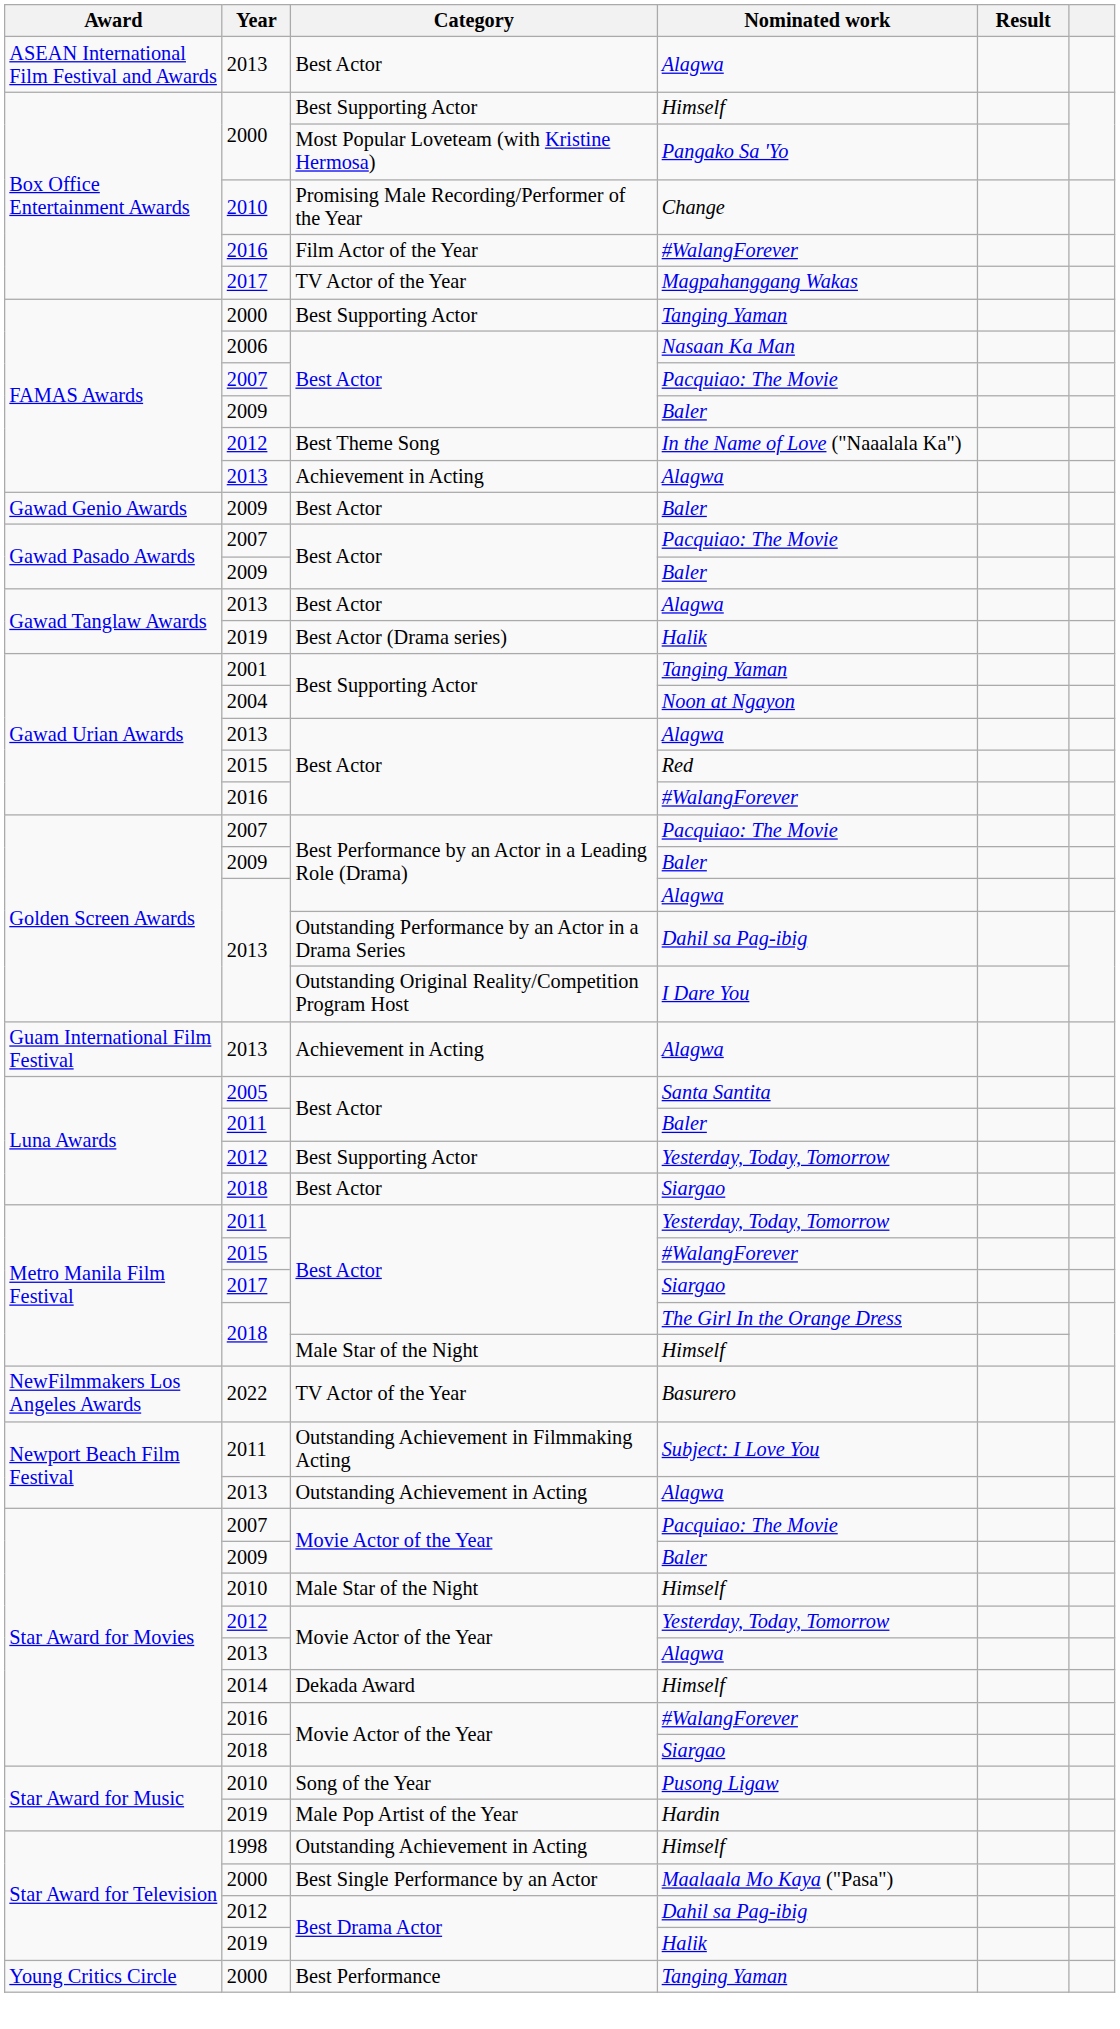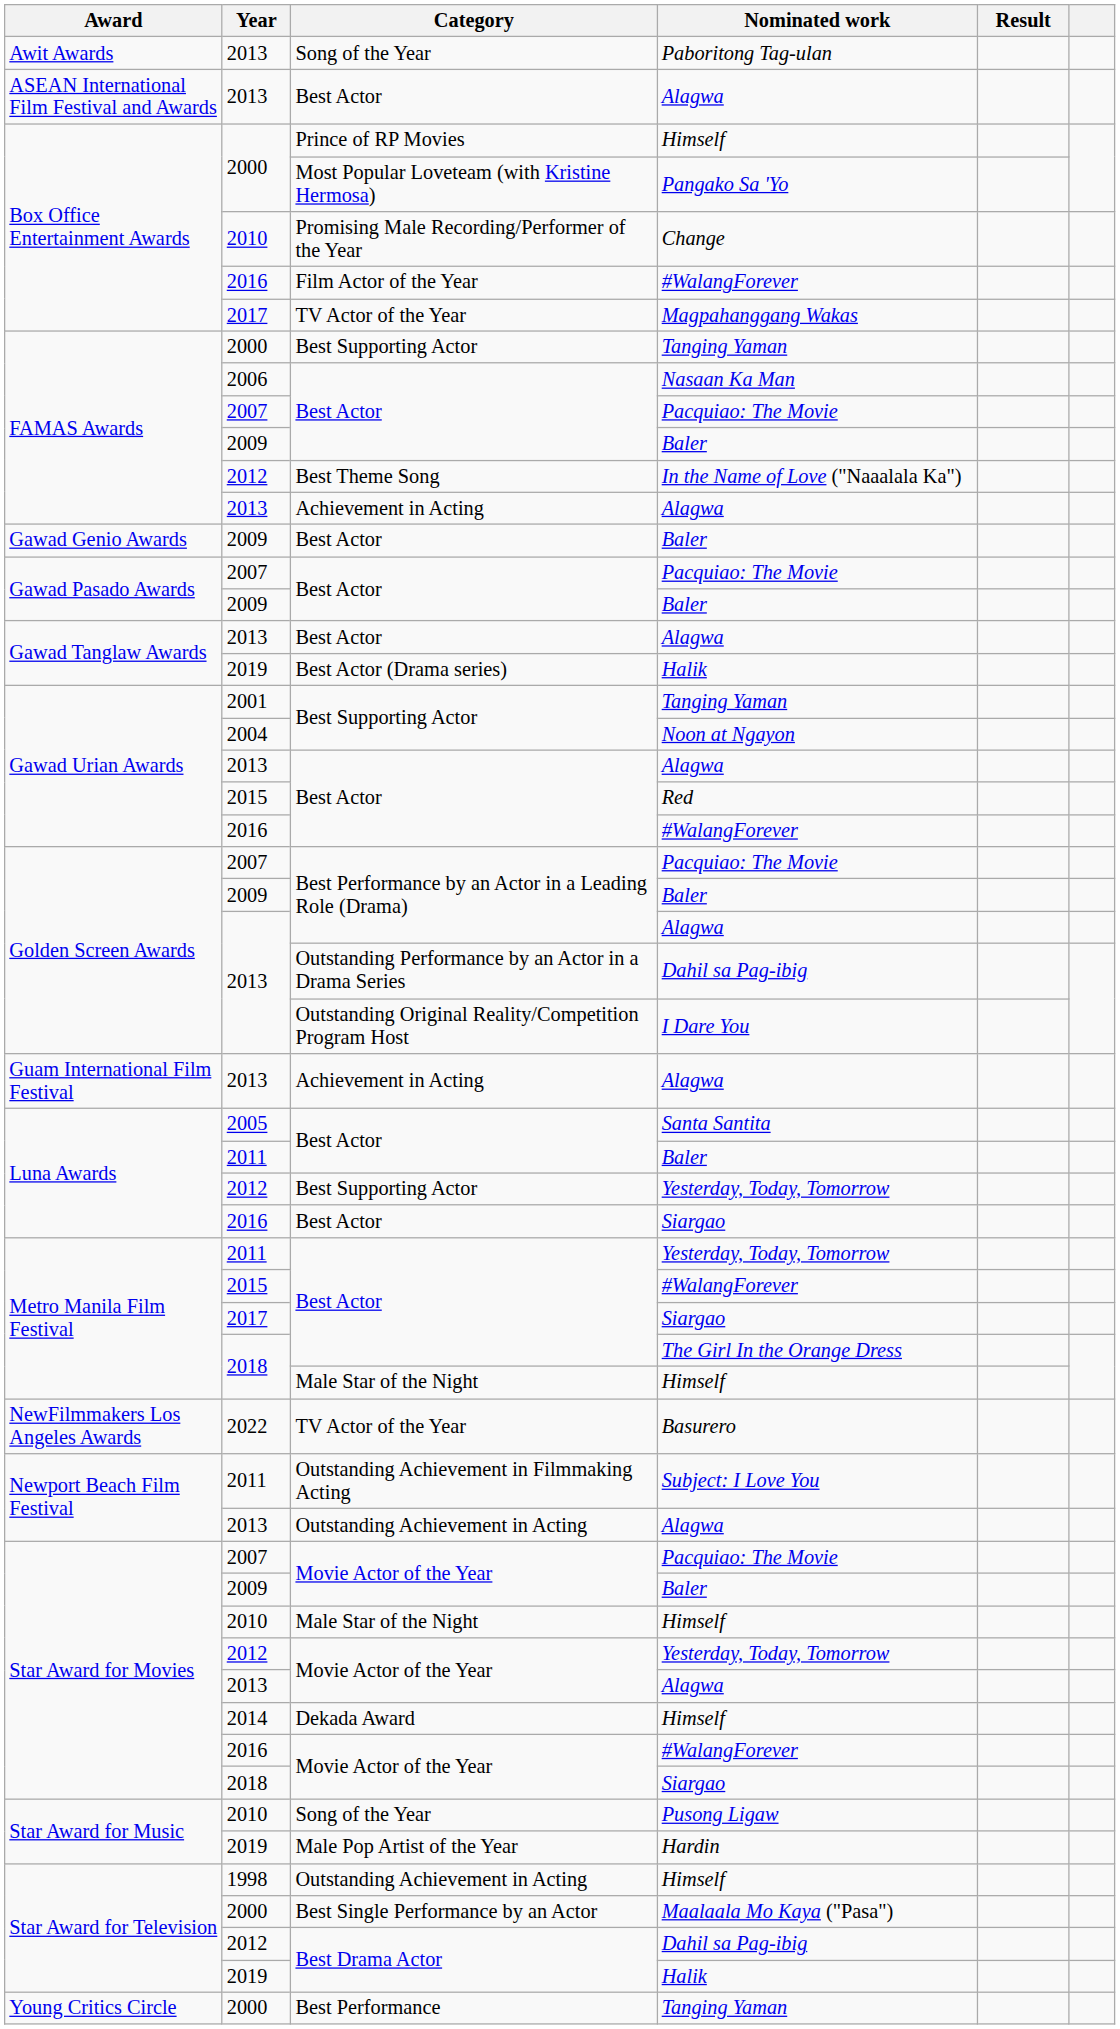 <table class="wikitable sortable plainrowheaders" style="width:99%;">
 <tr>
 <th scope="col" style="width:19%;">Award</th>
 <th scope="col" style="width:6%;">Year</th>
 <th scope="col" style="width:32%;">Category</th>
 <th scope="col" style="width:28%;">Nominated work</th>
 <th scope="col" style="width:8%;">Result</th>
 <th scope="col" style="width:4%;" class="unsortable"></th>
+</tr>
+<tr>
+<td><a href='#'>Awit Awards</a></td>
+<td>2013</td>
+<td>Song of the Year</td>
+<td><em>Paboritong Tag-ulan</em></td>
+<td></td>
+<td></td>
 </tr>
 <tr>
 <td><a href='#'>ASEAN International Film Festival and Awards</a></td>
 <td>2013</td>
 <td>Best Actor</td>
 <td><em><a href='#'>Alagwa</a></em></td>
 <td></td>
 <td></td>
 </tr>
 <tr>
 <td rowspan="5"><a href='#'>Box Office Entertainment Awards</a></td>
 <td rowspan="2">2000</td>
-<td>Best Supporting Actor</td>
+<td>Prince of RP Movies</td>
 <td><em>Himself</em></td>
 <td></td>
 <td rowspan="2"></td>
 </tr>
 <tr>
 <td>Most Popular Loveteam (with <a href='#'>Kristine Hermosa</a>)</td>
 <td><em><a href='#'>Pangako Sa 'Yo</a></em></td>
 <td></td>
 </tr>
 <tr>
 <td><a href='#'>2010</a></td>
 <td>Promising Male Recording/Performer of the Year</td>
 <td><em>Change</em></td>
 <td></td>
 <td></td>
 </tr>
 <tr>
 <td><a href='#'>2016</a></td>
 <td>Film Actor of the Year</td>
 <td><em><a href='#'>#WalangForever</a></em></td>
 <td></td>
 <td></td>
 </tr>
 <tr>
 <td><a href='#'>2017</a></td>
 <td>TV Actor of the Year</td>
 <td><em><a href='#'>Magpahanggang Wakas</a></em></td>
 <td></td>
 <td></td>
 </tr>
 <tr>
 <td rowspan="6"><a href='#'>FAMAS Awards</a></td>
 <td>2000</td>
 <td>Best Supporting Actor</td>
 <td><em><a href='#'>Tanging Yaman</a></em></td>
 <td></td>
 <td></td>
 </tr>
 <tr>
 <td>2006</td>
 <td rowspan="3"><a href='#'>Best Actor</a></td>
 <td><em><a href='#'>Nasaan Ka Man</a></em></td>
 <td></td>
 <td></td>
 </tr>
 <tr>
 <td><a href='#'>2007</a></td>
 <td><em><a href='#'>Pacquiao: The Movie</a></em></td>
 <td></td>
 <td></td>
 </tr>
 <tr>
 <td>2009</td>
 <td><em><a href='#'>Baler</a></em></td>
 <td></td>
 <td></td>
 </tr>
 <tr>
 <td><a href='#'>2012</a></td>
 <td>Best Theme Song</td>
 <td><em><a href='#'>In the Name of Love</a></em> ("Naaalala Ka")</td>
 <td></td>
 <td></td>
 </tr>
 <tr>
 <td><a href='#'>2013</a></td>
 <td>Achievement in Acting</td>
 <td><em><a href='#'>Alagwa</a></em></td>
 <td></td>
 <td></td>
 </tr>
 <tr>
 <td><a href='#'>Gawad Genio Awards</a></td>
 <td>2009</td>
 <td>Best Actor</td>
 <td><em><a href='#'>Baler</a></em></td>
 <td></td>
 <td></td>
 </tr>
 <tr>
 <td rowspan="2"><a href='#'>Gawad Pasado Awards</a></td>
 <td>2007</td>
 <td rowspan="2">Best Actor</td>
 <td><em><a href='#'>Pacquiao: The Movie</a></em></td>
 <td></td>
 <td></td>
 </tr>
 <tr>
 <td>2009</td>
 <td><em><a href='#'>Baler</a></em></td>
 <td></td>
 <td></td>
 </tr>
 <tr>
 <td rowspan="2"><a href='#'>Gawad Tanglaw Awards</a></td>
 <td>2013</td>
 <td>Best Actor</td>
 <td><em><a href='#'>Alagwa</a></em></td>
 <td></td>
 <td></td>
 </tr>
 <tr>
 <td>2019</td>
 <td>Best Actor (Drama series)</td>
 <td><em><a href='#'>Halik</a></em></td>
 <td></td>
 <td></td>
 </tr>
 <tr>
 <td rowspan="5"><a href='#'>Gawad Urian Awards</a></td>
 <td>2001</td>
 <td rowspan="2">Best Supporting Actor</td>
 <td><em><a href='#'>Tanging Yaman</a></em></td>
 <td></td>
 <td></td>
 </tr>
 <tr>
 <td>2004</td>
 <td><em><a href='#'>Noon at Ngayon</a></em></td>
 <td></td>
 <td></td>
 </tr>
 <tr>
 <td>2013</td>
 <td rowspan="3">Best Actor</td>
 <td><em><a href='#'>Alagwa</a></em></td>
 <td></td>
 <td></td>
 </tr>
 <tr>
 <td>2015</td>
 <td><em>Red</em></td>
 <td></td>
 <td></td>
 </tr>
 <tr>
 <td>2016</td>
 <td><em><a href='#'>#WalangForever</a></em></td>
 <td></td>
 <td></td>
 </tr>
 <tr>
 <td rowspan="5"><a href='#'>Golden Screen Awards</a></td>
 <td>2007</td>
 <td rowspan="3">Best Performance by an Actor in a Leading Role (Drama)</td>
 <td><em><a href='#'>Pacquiao: The Movie</a></em></td>
 <td></td>
 <td></td>
 </tr>
 <tr>
 <td>2009</td>
 <td><em><a href='#'>Baler</a></em></td>
 <td></td>
 <td></td>
 </tr>
 <tr>
 <td rowspan="3">2013</td>
 <td><em><a href='#'>Alagwa</a></em></td>
 <td></td>
 <td></td>
 </tr>
 <tr>
 <td>Outstanding Performance by an Actor in a Drama Series</td>
 <td><em><a href='#'>Dahil sa Pag-ibig</a></em></td>
 <td></td>
 <td rowspan="2"></td>
 </tr>
 <tr>
 <td>Outstanding Original Reality/Competition Program Host</td>
 <td><em><a href='#'>I Dare You</a></em></td>
 <td></td>
 </tr>
 <tr>
 <td><a href='#'>Guam International Film Festival</a></td>
 <td>2013</td>
 <td>Achievement in Acting</td>
 <td><em><a href='#'>Alagwa</a></em></td>
 <td></td>
 <td></td>
 </tr>
 <tr>
 <td rowspan="4"><a href='#'>Luna Awards</a></td>
 <td><a href='#'>2005</a></td>
 <td rowspan="2">Best Actor</td>
 <td><em><a href='#'>Santa Santita</a></em></td>
 <td></td>
 <td></td>
 </tr>
 <tr>
 <td><a href='#'>2011</a></td>
 <td><em><a href='#'>Baler</a></em></td>
 <td></td>
 <td></td>
 </tr>
 <tr>
 <td><a href='#'>2012</a></td>
 <td>Best Supporting Actor</td>
 <td><em><a href='#'>Yesterday, Today, Tomorrow</a></em></td>
 <td></td>
 <td></td>
 </tr>
 <tr>
-<td><a href='#'>2018</a></td>
+<td><a href='#'>2016</a></td>
 <td>Best Actor</td>
 <td><em><a href='#'>Siargao</a></em></td>
 <td></td>
 <td></td>
 </tr>
 <tr>
 <td rowspan="5"><a href='#'>Metro Manila Film Festival</a></td>
 <td><a href='#'>2011</a></td>
 <td rowspan="4"><a href='#'>Best Actor</a></td>
 <td><em><a href='#'>Yesterday, Today, Tomorrow</a></em></td>
 <td></td>
 <td></td>
 </tr>
 <tr>
 <td><a href='#'>2015</a></td>
 <td><em><a href='#'>#WalangForever</a></em></td>
 <td></td>
 <td></td>
 </tr>
 <tr>
 <td><a href='#'>2017</a></td>
 <td><em><a href='#'>Siargao</a></em></td>
 <td></td>
 <td></td>
 </tr>
 <tr>
 <td rowspan="2"><a href='#'>2018</a></td>
 <td><em><a href='#'>The Girl In the Orange Dress</a></em></td>
 <td></td>
 <td rowspan="2"></td>
 </tr>
 <tr>
 <td>Male Star of the Night</td>
 <td><em>Himself</em></td>
 <td></td>
 </tr>
 <tr>
 <td><a href='#'>NewFilmmakers Los Angeles Awards</a></td>
 <td>2022</td>
 <td>TV Actor of the Year</td>
 <td><em>Basurero</em></td>
 <td></td>
 <td></td>
 </tr>
 <tr>
 <td rowspan="2"><a href='#'>Newport Beach Film Festival</a></td>
 <td>2011</td>
 <td>Outstanding Achievement in Filmmaking Acting</td>
 <td><em><a href='#'>Subject: I Love You</a></em></td>
 <td></td>
 <td></td>
 </tr>
 <tr>
 <td>2013</td>
 <td>Outstanding Achievement in Acting</td>
 <td><em><a href='#'>Alagwa</a></em></td>
 <td></td>
 <td></td>
 </tr>
 <tr>
 <td rowspan="8"><a href='#'>Star Award for Movies</a></td>
 <td>2007</td>
 <td rowspan="2"><a href='#'>Movie Actor of the Year</a></td>
 <td><em><a href='#'>Pacquiao: The Movie</a></em></td>
 <td></td>
 <td></td>
 </tr>
 <tr>
 <td>2009</td>
 <td><em><a href='#'>Baler</a></em></td>
 <td></td>
 <td></td>
 </tr>
 <tr>
 <td>2010</td>
 <td>Male Star of the Night</td>
 <td><em>Himself</em></td>
 <td></td>
 <td></td>
 </tr>
 <tr>
 <td><a href='#'>2012</a></td>
 <td rowspan="2">Movie Actor of the Year</td>
 <td><em><a href='#'>Yesterday, Today, Tomorrow</a></em></td>
 <td></td>
 <td></td>
 </tr>
 <tr>
 <td>2013</td>
 <td><em><a href='#'>Alagwa</a></em></td>
 <td></td>
 <td></td>
 </tr>
 <tr>
 <td>2014</td>
 <td>Dekada Award</td>
 <td><em>Himself</em></td>
 <td></td>
 <td></td>
 </tr>
 <tr>
 <td>2016</td>
 <td rowspan="2">Movie Actor of the Year</td>
 <td><em><a href='#'>#WalangForever</a></em></td>
 <td></td>
 <td></td>
 </tr>
 <tr>
 <td>2018</td>
 <td><em><a href='#'>Siargao</a></em></td>
 <td></td>
 <td></td>
 </tr>
 <tr>
 <td rowspan="2"><a href='#'>Star Award for Music</a></td>
 <td>2010</td>
 <td>Song of the Year</td>
 <td><em><a href='#'>Pusong Ligaw</a></em></td>
 <td></td>
 <td></td>
 </tr>
 <tr>
 <td>2019</td>
 <td>Male Pop Artist of the Year</td>
 <td><em>Hardin</em></td>
 <td></td>
 <td></td>
 </tr>
 <tr>
 <td rowspan="4"><a href='#'>Star Award for Television</a></td>
 <td>1998</td>
 <td>Outstanding Achievement in Acting</td>
 <td><em>Himself</em></td>
 <td></td>
 <td></td>
 </tr>
 <tr>
 <td>2000</td>
 <td>Best Single Performance by an Actor</td>
 <td><em><a href='#'>Maalaala Mo Kaya</a></em> ("Pasa")</td>
 <td></td>
 <td></td>
 </tr>
 <tr>
 <td>2012</td>
 <td rowspan="2"><a href='#'>Best Drama Actor</a></td>
 <td><em><a href='#'>Dahil sa Pag-ibig</a></em></td>
 <td></td>
 <td></td>
 </tr>
 <tr>
 <td>2019</td>
 <td><em><a href='#'>Halik</a></em></td>
 <td></td>
 <td></td>
 </tr>
 <tr>
 <td><a href='#'>Young Critics Circle</a></td>
 <td>2000</td>
 <td>Best Performance</td>
 <td><em><a href='#'>Tanging Yaman</a></em></td>
 <td></td>
 <td></td>
 </tr>
 </table>
